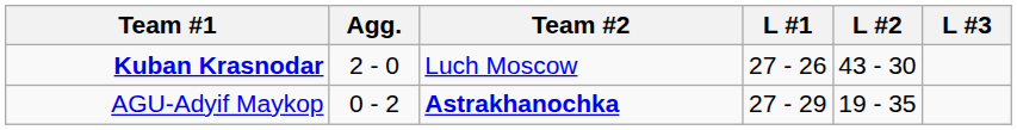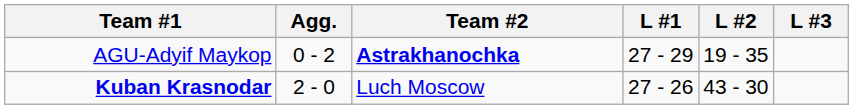 <table class=wikitable style="text-align:center">
 <tr>
 <th width=200>Team #1</th>
 <th width=50>Agg.</th>
 <th width=200>Team #2</th>
 <th width=50>L #1</th>
 <th width=50>L #2</th>
 <th width=50>L #3</th>
 </tr>
 <tr>
+<td align=right><a href='#'>AGU-Adyif Maykop</a></td>
+<td align=center>0 - 2</td>
+<td align=left><strong><a href='#'>Astrakhanochka</a></strong></td>
+<td align=center>27 - 29</td>
+<td>19 - 35</td>
+<td></td>
+</tr>
+<tr>
 <td align=right><strong><a href='#'>Kuban Krasnodar</a></strong></td>
 <td align=center>2 - 0</td>
 <td align=left><a href='#'>Luch Moscow</a></td>
 <td align=center>27 - 26</td>
 <td>43 - 30</td>
 <td></td>
 </tr>
-<tr>
-<td align=right><a href='#'>AGU-Adyif Maykop</a></td>
-<td align=center>0 - 2</td>
-<td align=left><strong><a href='#'>Astrakhanochka</a></strong></td>
-<td align=center>27 - 29</td>
-<td>19 - 35</td>
-<td></td>
-</tr>
 </table>
